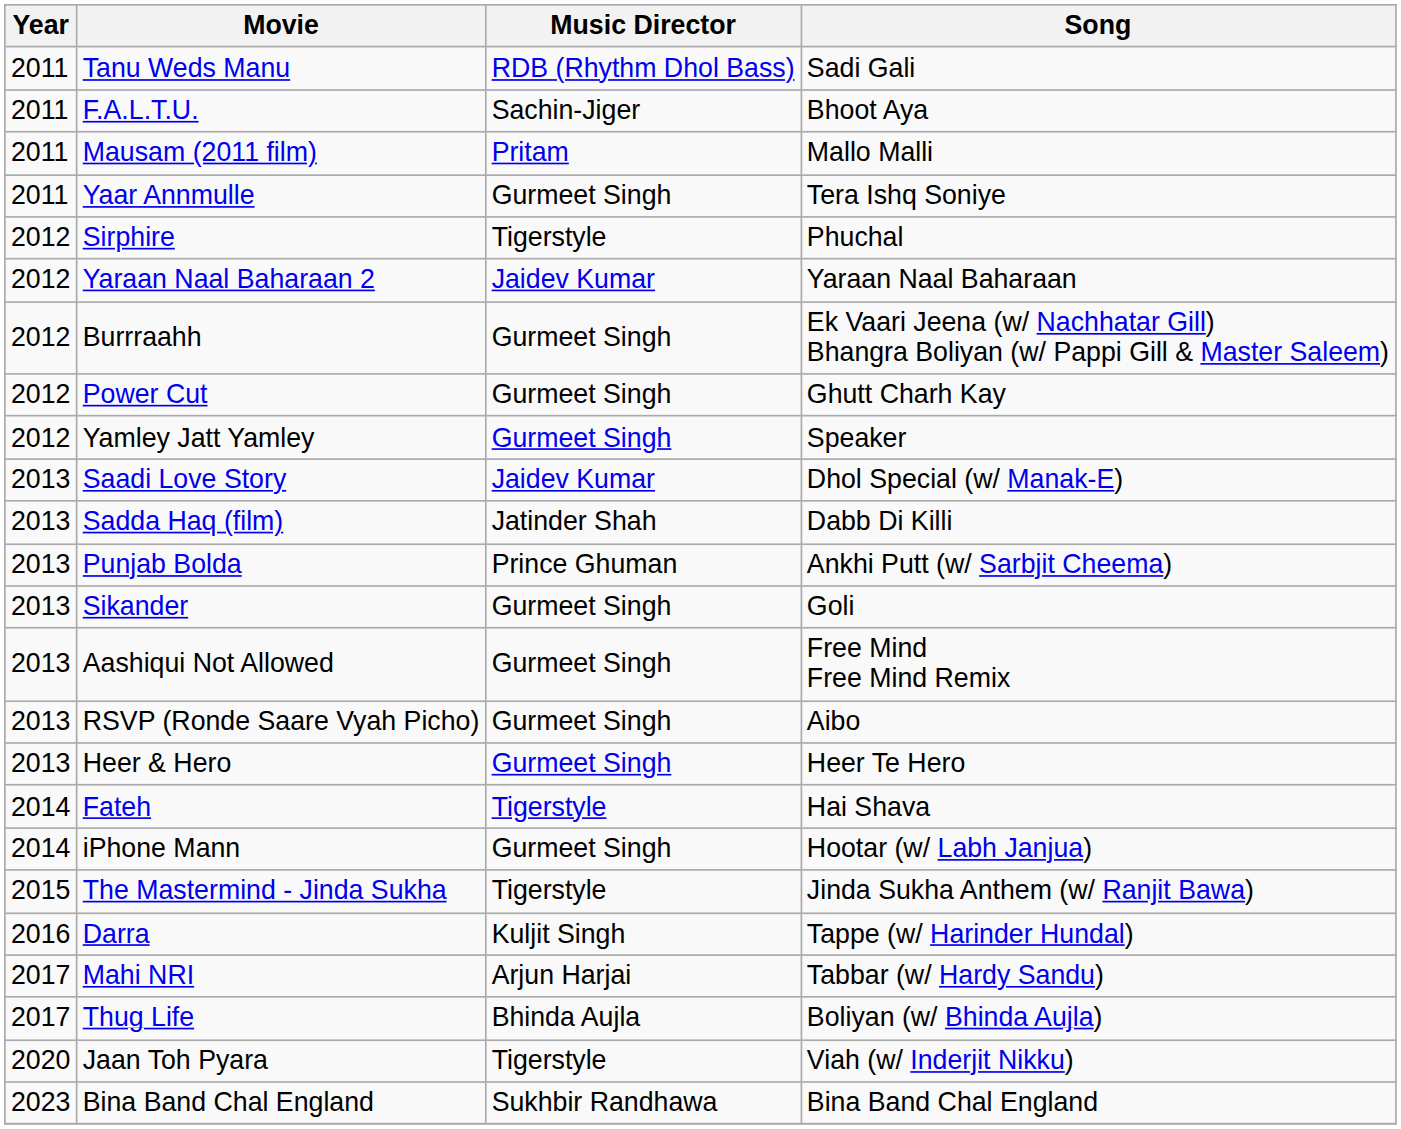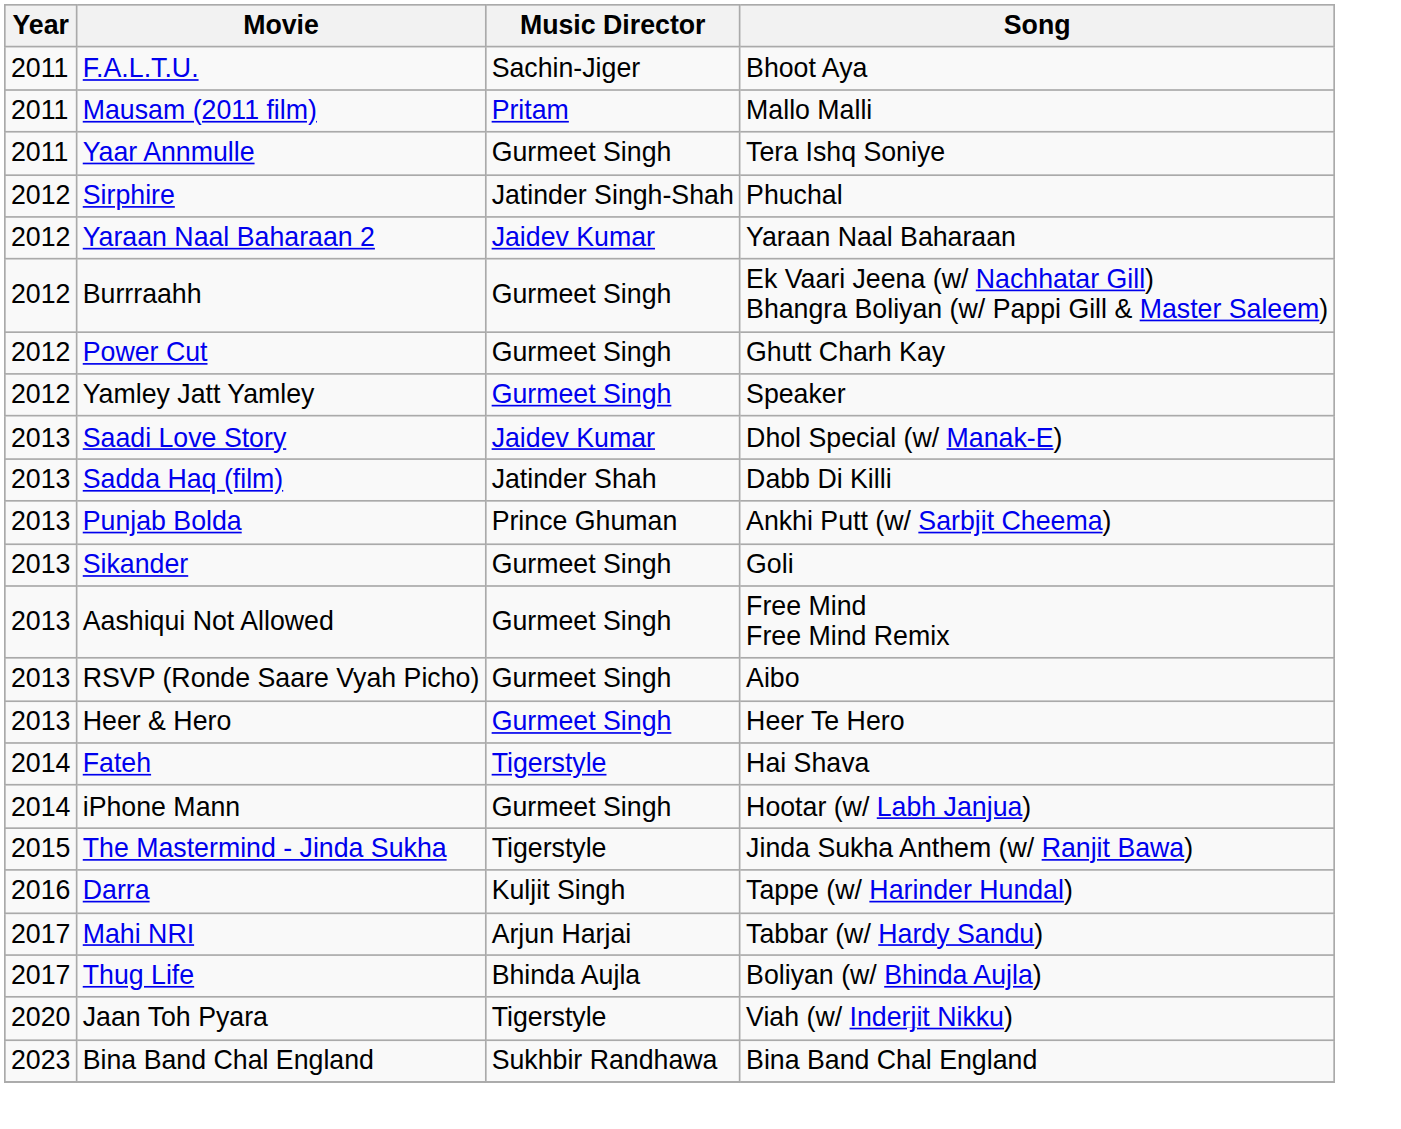 <table class="wikitable">
 <tr>
 <th>Year</th>
 <th>Movie</th>
 <th>Music Director</th>
 <th>Song</th>
-</tr>
-<tr>
-<td>2011</td>
-<td><a href='#'>Tanu Weds Manu</a></td>
-<td><a href='#'>RDB (Rhythm Dhol Bass)</a></td>
-<td>Sadi Gali</td>
 </tr>
 <tr>
 <td>2011</td>
 <td><a href='#'>F.A.L.T.U.</a></td>
 <td>Sachin-Jiger</td>
 <td>Bhoot Aya</td>
 </tr>
 <tr>
 <td>2011</td>
 <td><a href='#'>Mausam (2011 film)</a></td>
 <td><a href='#'>Pritam</a></td>
 <td>Mallo Malli</td>
 </tr>
 <tr>
 <td>2011</td>
 <td><a href='#'>Yaar Annmulle</a></td>
 <td>Gurmeet Singh</td>
 <td>Tera Ishq Soniye</td>
 </tr>
 <tr>
 <td>2012</td>
 <td><a href='#'>Sirphire</a></td>
-<td>Tigerstyle</td>
+<td>Jatinder Singh-Shah</td>
 <td>Phuchal</td>
 </tr>
 <tr>
 <td>2012</td>
 <td><a href='#'>Yaraan Naal Baharaan 2</a></td>
 <td><a href='#'>Jaidev Kumar</a></td>
 <td>Yaraan Naal Baharaan</td>
 </tr>
 <tr>
 <td>2012</td>
 <td>Burrraahh</td>
 <td>Gurmeet Singh</td>
 <td>Ek Vaari Jeena (w/ <a href='#'>Nachhatar Gill</a>)<br> Bhangra Boliyan (w/ Pappi Gill & <a href='#'>Master Saleem</a>)</td>
 </tr>
 <tr>
 <td>2012</td>
 <td><a href='#'>Power Cut</a></td>
 <td>Gurmeet Singh</td>
 <td>Ghutt Charh Kay</td>
 </tr>
 <tr>
 <td>2012</td>
 <td>Yamley Jatt Yamley</td>
 <td><a href='#'>Gurmeet Singh</a></td>
 <td>Speaker</td>
 </tr>
 <tr>
 <td>2013</td>
 <td><a href='#'>Saadi Love Story</a></td>
 <td><a href='#'>Jaidev Kumar</a></td>
 <td>Dhol Special (w/ <a href='#'>Manak-E</a>)</td>
 </tr>
 <tr>
 <td>2013</td>
 <td><a href='#'>Sadda Haq (film)</a></td>
 <td>Jatinder Shah</td>
 <td>Dabb Di Killi</td>
 </tr>
 <tr>
 <td>2013</td>
 <td><a href='#'>Punjab Bolda</a></td>
 <td>Prince Ghuman</td>
 <td>Ankhi Putt (w/ <a href='#'>Sarbjit Cheema</a>)</td>
 </tr>
 <tr>
 <td>2013</td>
 <td><a href='#'>Sikander</a></td>
 <td>Gurmeet Singh</td>
 <td>Goli</td>
 </tr>
 <tr>
 <td>2013</td>
 <td>Aashiqui Not Allowed</td>
 <td>Gurmeet Singh</td>
 <td>Free Mind <br> Free Mind Remix</td>
 </tr>
 <tr>
 <td>2013</td>
 <td>RSVP (Ronde Saare Vyah Picho)</td>
 <td>Gurmeet Singh</td>
 <td>Aibo</td>
 </tr>
 <tr>
 <td>2013</td>
 <td>Heer & Hero</td>
 <td><a href='#'>Gurmeet Singh</a></td>
 <td>Heer Te Hero</td>
 </tr>
 <tr>
 <td>2014</td>
 <td><a href='#'>Fateh</a></td>
 <td><a href='#'>Tigerstyle</a></td>
 <td>Hai Shava</td>
 </tr>
 <tr>
 <td>2014</td>
 <td>iPhone Mann</td>
 <td>Gurmeet Singh</td>
 <td>Hootar (w/ <a href='#'>Labh Janjua</a>)</td>
 </tr>
 <tr>
 <td>2015</td>
 <td><a href='#'>The Mastermind - Jinda Sukha</a></td>
 <td>Tigerstyle</td>
 <td>Jinda Sukha Anthem (w/ <a href='#'>Ranjit Bawa</a>)</td>
 </tr>
 <tr>
 <td>2016</td>
 <td><a href='#'>Darra</a></td>
 <td>Kuljit Singh</td>
 <td>Tappe (w/ <a href='#'>Harinder Hundal</a>)</td>
 </tr>
 <tr>
 <td>2017</td>
 <td><a href='#'>Mahi NRI</a></td>
 <td>Arjun Harjai</td>
 <td>Tabbar (w/ <a href='#'>Hardy Sandu</a>)</td>
 </tr>
 <tr>
 <td>2017</td>
 <td><a href='#'>Thug Life</a></td>
 <td>Bhinda Aujla</td>
 <td>Boliyan (w/ <a href='#'>Bhinda Aujla</a>)</td>
 </tr>
 <tr>
 <td>2020</td>
 <td>Jaan Toh Pyara</td>
 <td>Tigerstyle</td>
 <td>Viah (w/ <a href='#'>Inderjit Nikku</a>)</td>
 </tr>
 <tr>
 <td>2023</td>
 <td>Bina Band Chal England</td>
 <td>Sukhbir Randhawa</td>
 <td>Bina Band Chal England</td>
 </tr>
 <tr>
 </tr>
 </table>
